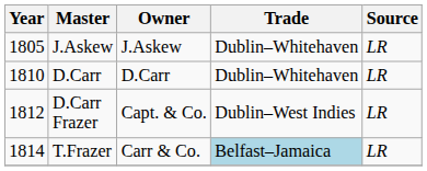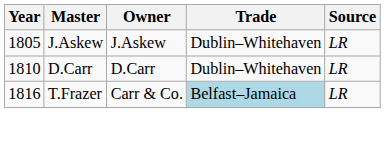 <table class=" wikitable">
 <tr>
 <th>Year</th>
 <th>Master</th>
 <th>Owner</th>
 <th>Trade</th>
 <th>Source</th>
 </tr>
 <tr>
 <td>1805</td>
 <td>J.Askew</td>
 <td>J.Askew</td>
 <td>Dublin–Whitehaven</td>
 <td><em>LR</em></td>
 </tr>
 <tr>
 <td>1810</td>
 <td>D.Carr</td>
 <td>D.Carr</td>
 <td>Dublin–Whitehaven</td>
 <td><em>LR</em></td>
 </tr>
 <tr>
-<td>1812</td>
-<td>D.Carr<br>Frazer</td>
-<td>Capt. & Co.</td>
-<td>Dublin–West Indies</td>
-<td><em>LR</em></td>
-</tr>
-<tr>
-<td>1814</td>
+<td>1816</td>
 <td>T.Frazer</td>
 <td>Carr & Co.</td>
 <td style="background: lightblue;">Belfast–Jamaica</td>
 <td><em>LR</em></td>
 </tr>
 <tr>
 </tr>
 </table>
